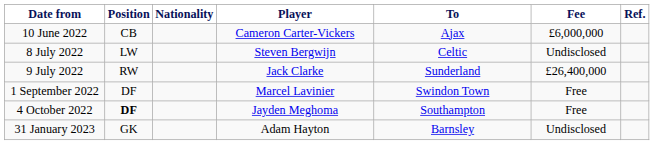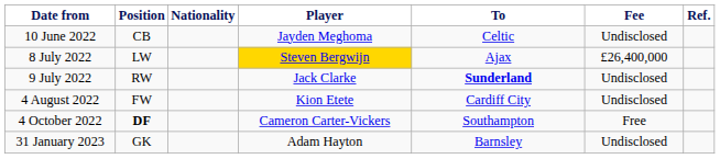 <table class="wikitable" style="text-align:center">
 <tr>
 <th style="background:#FFFFFF; color:#081159; width:125px;">Date from</th>
 <th style="background:#FFFFFF; color:#081159; width:50px;">Position</th>
 <th style="background:#FFFFFF; color:#081159; width:50px;">Nationality</th>
 <th style="background:#FFFFFF; color:#081159; width:200px;">Player</th>
 <th style="background:#FFFFFF; color:#081159; width:200px;">To</th>
 <th style="background:#FFFFFF; color:#081159; width:110px;">Fee</th>
 <th style="background:#FFFFFF; color:#081159; width:30px;">Ref.</th>
 </tr>
 <tr>
 <td>10 June 2022</td>
 <td>CB</td>
 <td></td>
-<td><a href='#'>Cameron Carter-Vickers</a></td>
-<td> <a href='#'>Ajax</a></td>
-<td>£6,000,000</td>
+<td><a href='#'>Jayden Meghoma</a></td>
+<td> <a href='#'>Celtic</a></td>
+<td>Undisclosed</td>
 <td></td>
 </tr>
 <tr>
 <td>8 July 2022</td>
 <td>LW</td>
 <td></td>
-<td><a href='#'>Steven Bergwijn</a></td>
-<td> <a href='#'>Celtic</a></td>
-<td>Undisclosed</td>
+<td style="background: gold;"><a href='#'>Steven Bergwijn</a></td>
+<td> <a href='#'>Ajax</a></td>
+<td>£26,400,000</td>
 <td></td>
 </tr>
 <tr>
 <td>9 July 2022</td>
 <td>RW</td>
 <td></td>
 <td><a href='#'>Jack Clarke</a></td>
-<td> <a href='#'>Sunderland</a></td>
-<td>£26,400,000</td>
+<td><strong> <a href='#'>Sunderland</a></strong></td>
+<td>Undisclosed</td>
 <td></td>
 </tr>
 <tr>
-<td>1 September 2022</td>
-<td>DF</td>
+<td>4 August 2022</td>
+<td>FW</td>
 <td></td>
-<td><a href='#'>Marcel Lavinier</a></td>
-<td> <a href='#'>Swindon Town</a></td>
-<td>Free</td>
+<td><a href='#'>Kion Etete</a></td>
+<td> <a href='#'>Cardiff City</a></td>
+<td>Undisclosed</td>
 <td></td>
 </tr>
 <tr>
 <td>4 October 2022</td>
 <td><strong>DF</strong></td>
 <td></td>
-<td><a href='#'>Jayden Meghoma</a></td>
+<td><a href='#'>Cameron Carter-Vickers</a></td>
 <td> <a href='#'>Southampton</a></td>
 <td>Free</td>
 <td></td>
 </tr>
 <tr>
 <td>31 January 2023</td>
 <td>GK</td>
 <td></td>
 <td>Adam Hayton</td>
 <td> <a href='#'>Barnsley</a></td>
 <td>Undisclosed</td>
 <td></td>
 </tr>
 </table>
